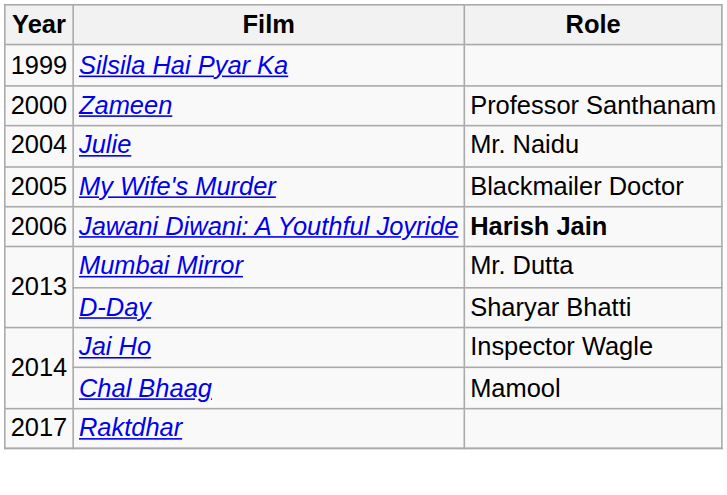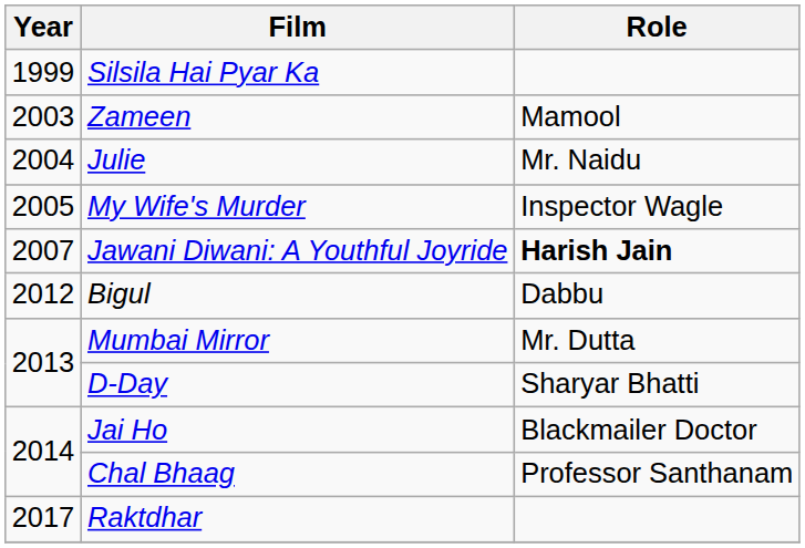 <table class="wikitable sortable">
 <tr>
 <th>Year</th>
 <th>Film</th>
 <th>Role</th>
 </tr>
 <tr>
 <td>1999</td>
 <td><em><a href='#'>Silsila Hai Pyar Ka</a></em></td>
 <td></td>
 </tr>
 <tr>
-<td>2000</td>
+<td>2003</td>
 <td><em><a href='#'> Zameen</a></em></td>
-<td>Professor Santhanam</td>
+<td>Mamool</td>
 </tr>
 <tr>
 <td>2004</td>
 <td><em><a href='#'> Julie</a></em></td>
 <td>Mr. Naidu</td>
 </tr>
 <tr>
 <td>2005</td>
 <td><em><a href='#'>My Wife's Murder</a></em></td>
-<td>Blackmailer Doctor</td>
+<td>Inspector Wagle</td>
 </tr>
 <tr>
-<td>2006</td>
+<td>2007</td>
 <td><em><a href='#'>Jawani Diwani: A Youthful Joyride</a></em></td>
 <td><strong>Harish Jain</strong></td>
+</tr>
+<tr>
+<td>2012</td>
+<td><em>Bigul</em></td>
+<td>Dabbu</td>
 </tr>
 <tr>
 <td rowspan = "2">2013</td>
 <td><em><a href='#'> Mumbai Mirror</a></em></td>
 <td>Mr. Dutta</td>
 </tr>
 <tr>
 <td><em><a href='#'> D-Day</a></em></td>
 <td>Sharyar Bhatti</td>
 </tr>
 <tr>
 <td rowspan = "2">2014</td>
 <td><em><a href='#'> Jai Ho</a></em></td>
-<td>Inspector Wagle</td>
+<td>Blackmailer Doctor</td>
 </tr>
 <tr>
 <td><em><a href='#'>Chal Bhaag</a></em></td>
-<td>Mamool</td>
+<td>Professor Santhanam</td>
 </tr>
 <tr>
 <td>2017</td>
 <td><em><a href='#'>Raktdhar</a></em></td>
 <td></td>
 </tr>
 <tr>
 </tr>
 </table>
